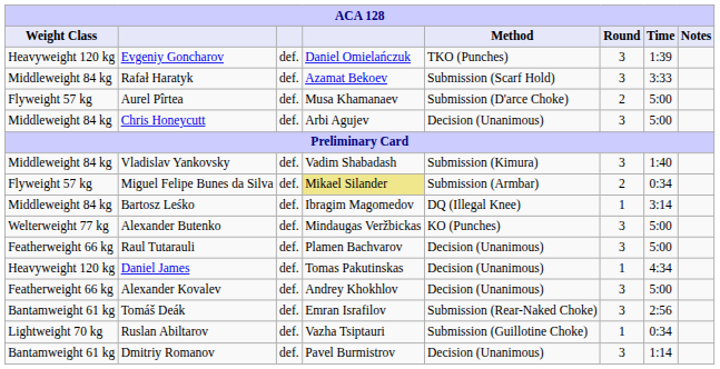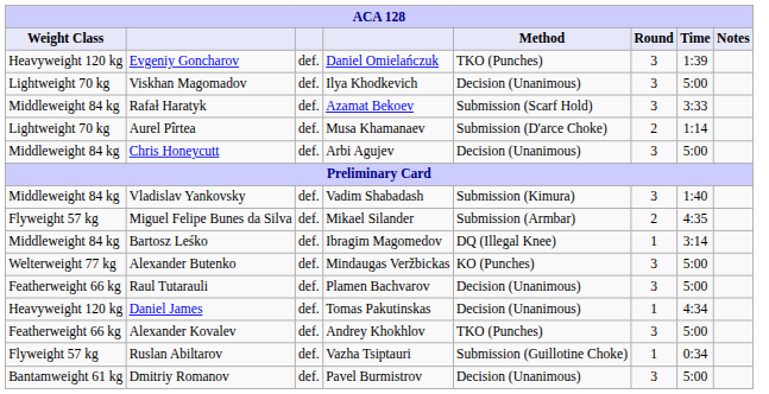 <table class="wikitable" style="font-size: 80%;">
 <tr>
 <th colspan="8" style="background-color: #ccf; color: #000080; text-align: center;"><strong>ACA 128</strong></th>
 </tr>
 <tr>
 <th colspan="1" style="background-color: #E6E8FA; color: #000000; text-align: center;">Weight Class</th>
 <th colspan="1" style="background-color: #E6E8FA; color: #000000; text-align: center;"></th>
 <th colspan="1" style="background-color: #E6E8FA; color: #000000; text-align: center;"></th>
 <th colspan="1" style="background-color: #E6E8FA; color: #000000; text-align: center;"></th>
 <th colspan="1" style="background-color: #E6E8FA; color: #000000; text-align: center;">Method</th>
 <th colspan="1" style="background-color: #E6E8FA; color: #000000; text-align: center;">Round</th>
 <th colspan="1" style="background-color: #E6E8FA; color: #000000; text-align: center;">Time</th>
 <th colspan="1" style="background-color: #E6E8FA; color: #000000; text-align: center;">Notes</th>
 </tr>
 <tr>
 <td>Heavyweight 120 kg</td>
 <td> <a href='#'>Evgeniy Goncharov</a></td>
 <td>def.</td>
 <td> <a href='#'>Daniel Omielańczuk</a></td>
 <td>TKO (Punches)</td>
 <td align=center>3</td>
 <td align=center>1:39</td>
 <td></td>
 </tr>
 <tr>
+<td>Lightweight 70 kg</td>
+<td> Viskhan Magomadov</td>
+<td>def.</td>
+<td> Ilya Khodkevich</td>
+<td>Decision (Unanimous)</td>
+<td align=center>3</td>
+<td align=center>5:00</td>
+<td></td>
+</tr>
+<tr>
 <td>Middleweight 84 kg</td>
 <td> Rafał Haratyk</td>
 <td>def.</td>
 <td> <a href='#'>Azamat Bekoev</a></td>
 <td>Submission (Scarf Hold)</td>
 <td align=center>3</td>
 <td align=center>3:33</td>
 <td></td>
 </tr>
 <tr>
-<td>Flyweight 57 kg</td>
+<td>Lightweight 70 kg</td>
 <td> Aurel Pîrtea</td>
 <td>def.</td>
 <td> Musa Khamanaev</td>
 <td>Submission (D'arce Choke)</td>
 <td align=center>2</td>
-<td align=center>5:00</td>
+<td align=center>1:14</td>
 <td></td>
 </tr>
 <tr>
 <td>Middleweight 84 kg</td>
 <td> <a href='#'>Chris Honeycutt</a></td>
 <td>def.</td>
 <td> Arbi Agujev</td>
 <td>Decision (Unanimous)</td>
 <td align=center>3</td>
 <td align=center>5:00</td>
 <td></td>
 </tr>
 <tr>
 <th colspan="8" style="background-color: #ccf; color: #000080; text-align: center;"><strong>Preliminary Card</strong></th>
 </tr>
 <tr>
 <td>Middleweight 84 kg</td>
 <td> Vladislav Yankovsky</td>
 <td>def.</td>
 <td> Vadim Shabadash</td>
 <td>Submission (Kimura)</td>
 <td align=center>3</td>
 <td align=center>1:40</td>
 <td></td>
 </tr>
 <tr>
 <td>Flyweight 57 kg</td>
 <td> Miguel Felipe Bunes da Silva</td>
 <td>def.</td>
-<td style="background: khaki;"> Mikael Silander</td>
+<td> Mikael Silander</td>
 <td>Submission (Armbar)</td>
 <td align=center>2</td>
-<td align=center>0:34</td>
+<td align=center>4:35</td>
 <td></td>
 </tr>
 <tr>
 <td>Middleweight 84 kg</td>
 <td> Bartosz Leśko</td>
 <td>def.</td>
 <td> Ibragim Magomedov</td>
 <td>DQ (Illegal Knee)</td>
 <td align=center>1</td>
 <td align=center>3:14</td>
 <td></td>
 </tr>
 <tr>
 <td>Welterweight 77 kg</td>
 <td> Alexander Butenko</td>
 <td>def.</td>
 <td> Mindaugas Veržbickas</td>
 <td>KO (Punches)</td>
 <td align=center>3</td>
 <td align=center>5:00</td>
 <td></td>
 </tr>
 <tr>
 <td>Featherweight 66 kg</td>
 <td> Raul Tutarauli</td>
 <td>def.</td>
 <td> Plamen Bachvarov</td>
 <td>Decision (Unanimous)</td>
 <td align=center>3</td>
 <td align=center>5:00</td>
 <td></td>
 </tr>
 <tr>
 <td>Heavyweight 120 kg</td>
 <td> <a href='#'>Daniel James</a></td>
 <td>def.</td>
 <td> Tomas Pakutinskas</td>
 <td>Decision (Unanimous)</td>
 <td align=center>1</td>
 <td align=center>4:34</td>
 <td></td>
 </tr>
 <tr>
 <td>Featherweight 66 kg</td>
 <td> Alexander Kovalev</td>
 <td>def.</td>
 <td> Andrey Khokhlov</td>
-<td>Decision (Unanimous)</td>
+<td>TKO (Punches)</td>
 <td align=center>3</td>
 <td align=center>5:00</td>
 <td></td>
 </tr>
 <tr>
-<td>Bantamweight 61 kg</td>
-<td> Tomáš Deák</td>
-<td>def.</td>
-<td> Emran Israfilov</td>
-<td>Submission (Rear-Naked Choke)</td>
-<td align=center>3</td>
-<td align=center>2:56</td>
-<td></td>
-</tr>
-<tr>
-<td>Lightweight 70 kg</td>
+<td>Flyweight 57 kg</td>
 <td> Ruslan Abiltarov</td>
 <td>def.</td>
 <td> Vazha Tsiptauri</td>
 <td>Submission (Guillotine Choke)</td>
 <td align=center>1</td>
 <td align=center>0:34</td>
 <td></td>
 </tr>
 <tr>
 <td>Bantamweight 61 kg</td>
 <td> Dmitriy Romanov</td>
 <td>def.</td>
 <td> Pavel Burmistrov</td>
 <td>Decision (Unanimous)</td>
 <td align=center>3</td>
-<td align=center>1:14</td>
+<td align=center>5:00</td>
 <td></td>
 </tr>
 </table>
